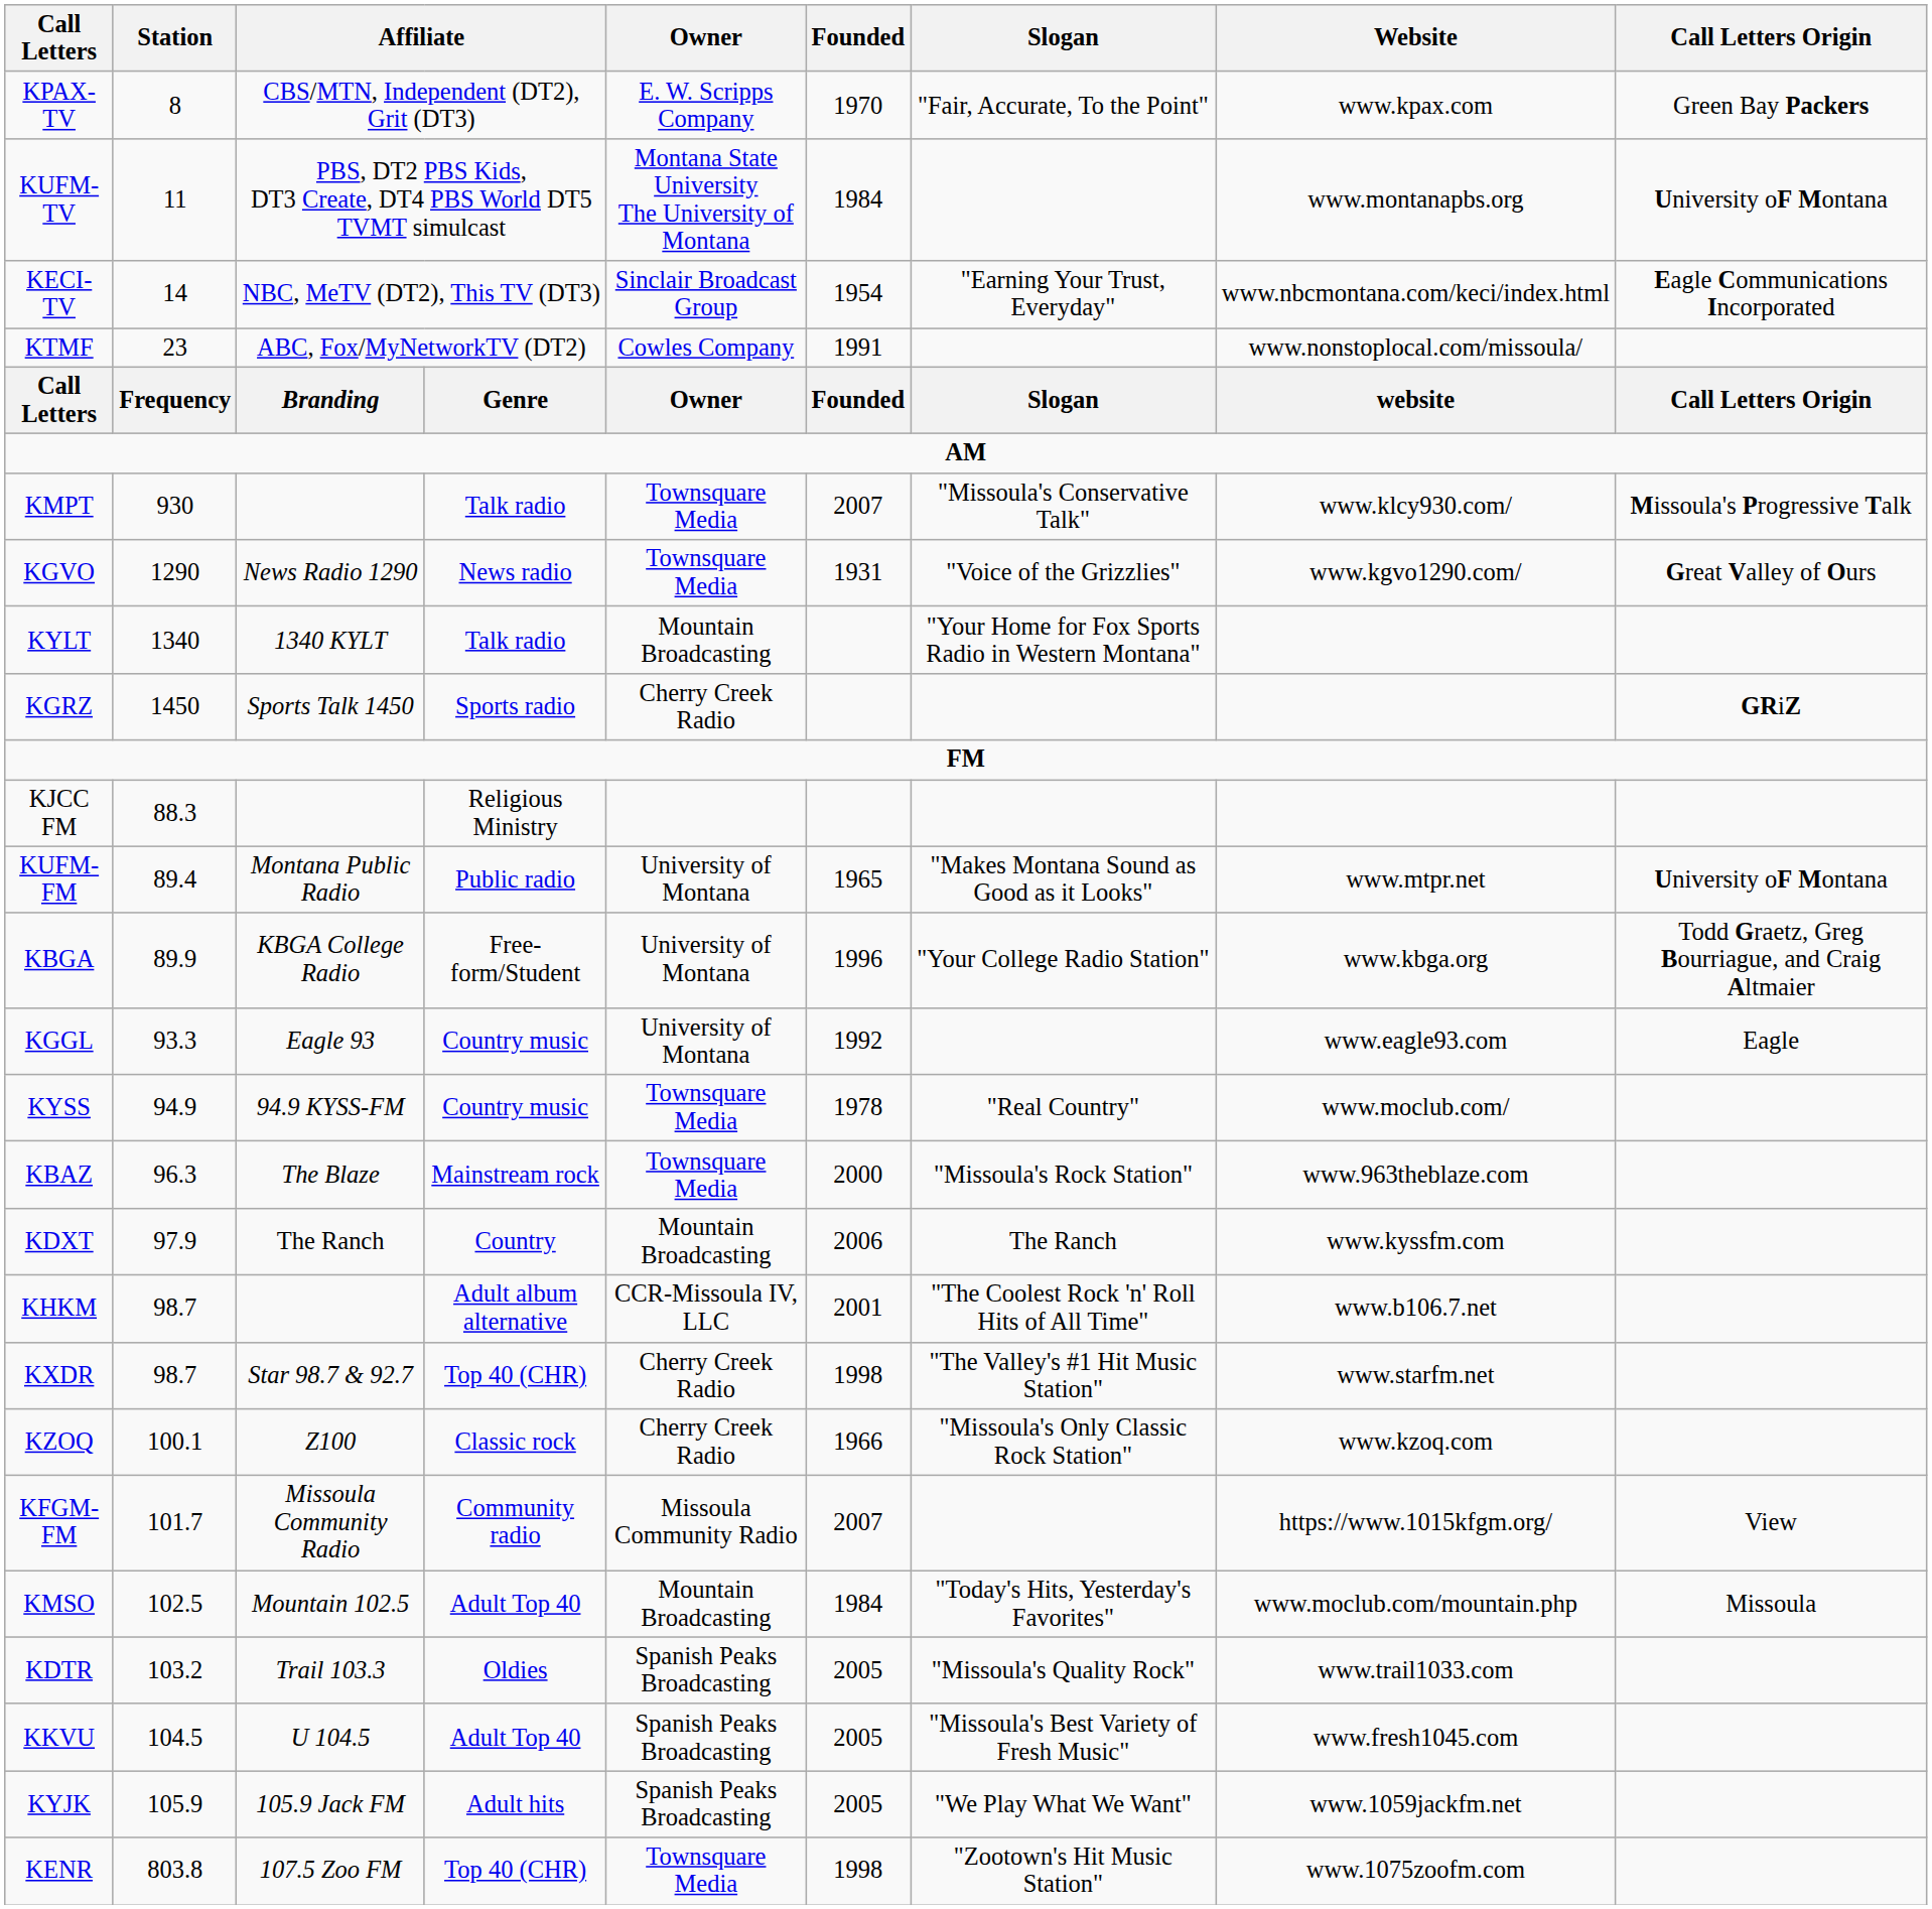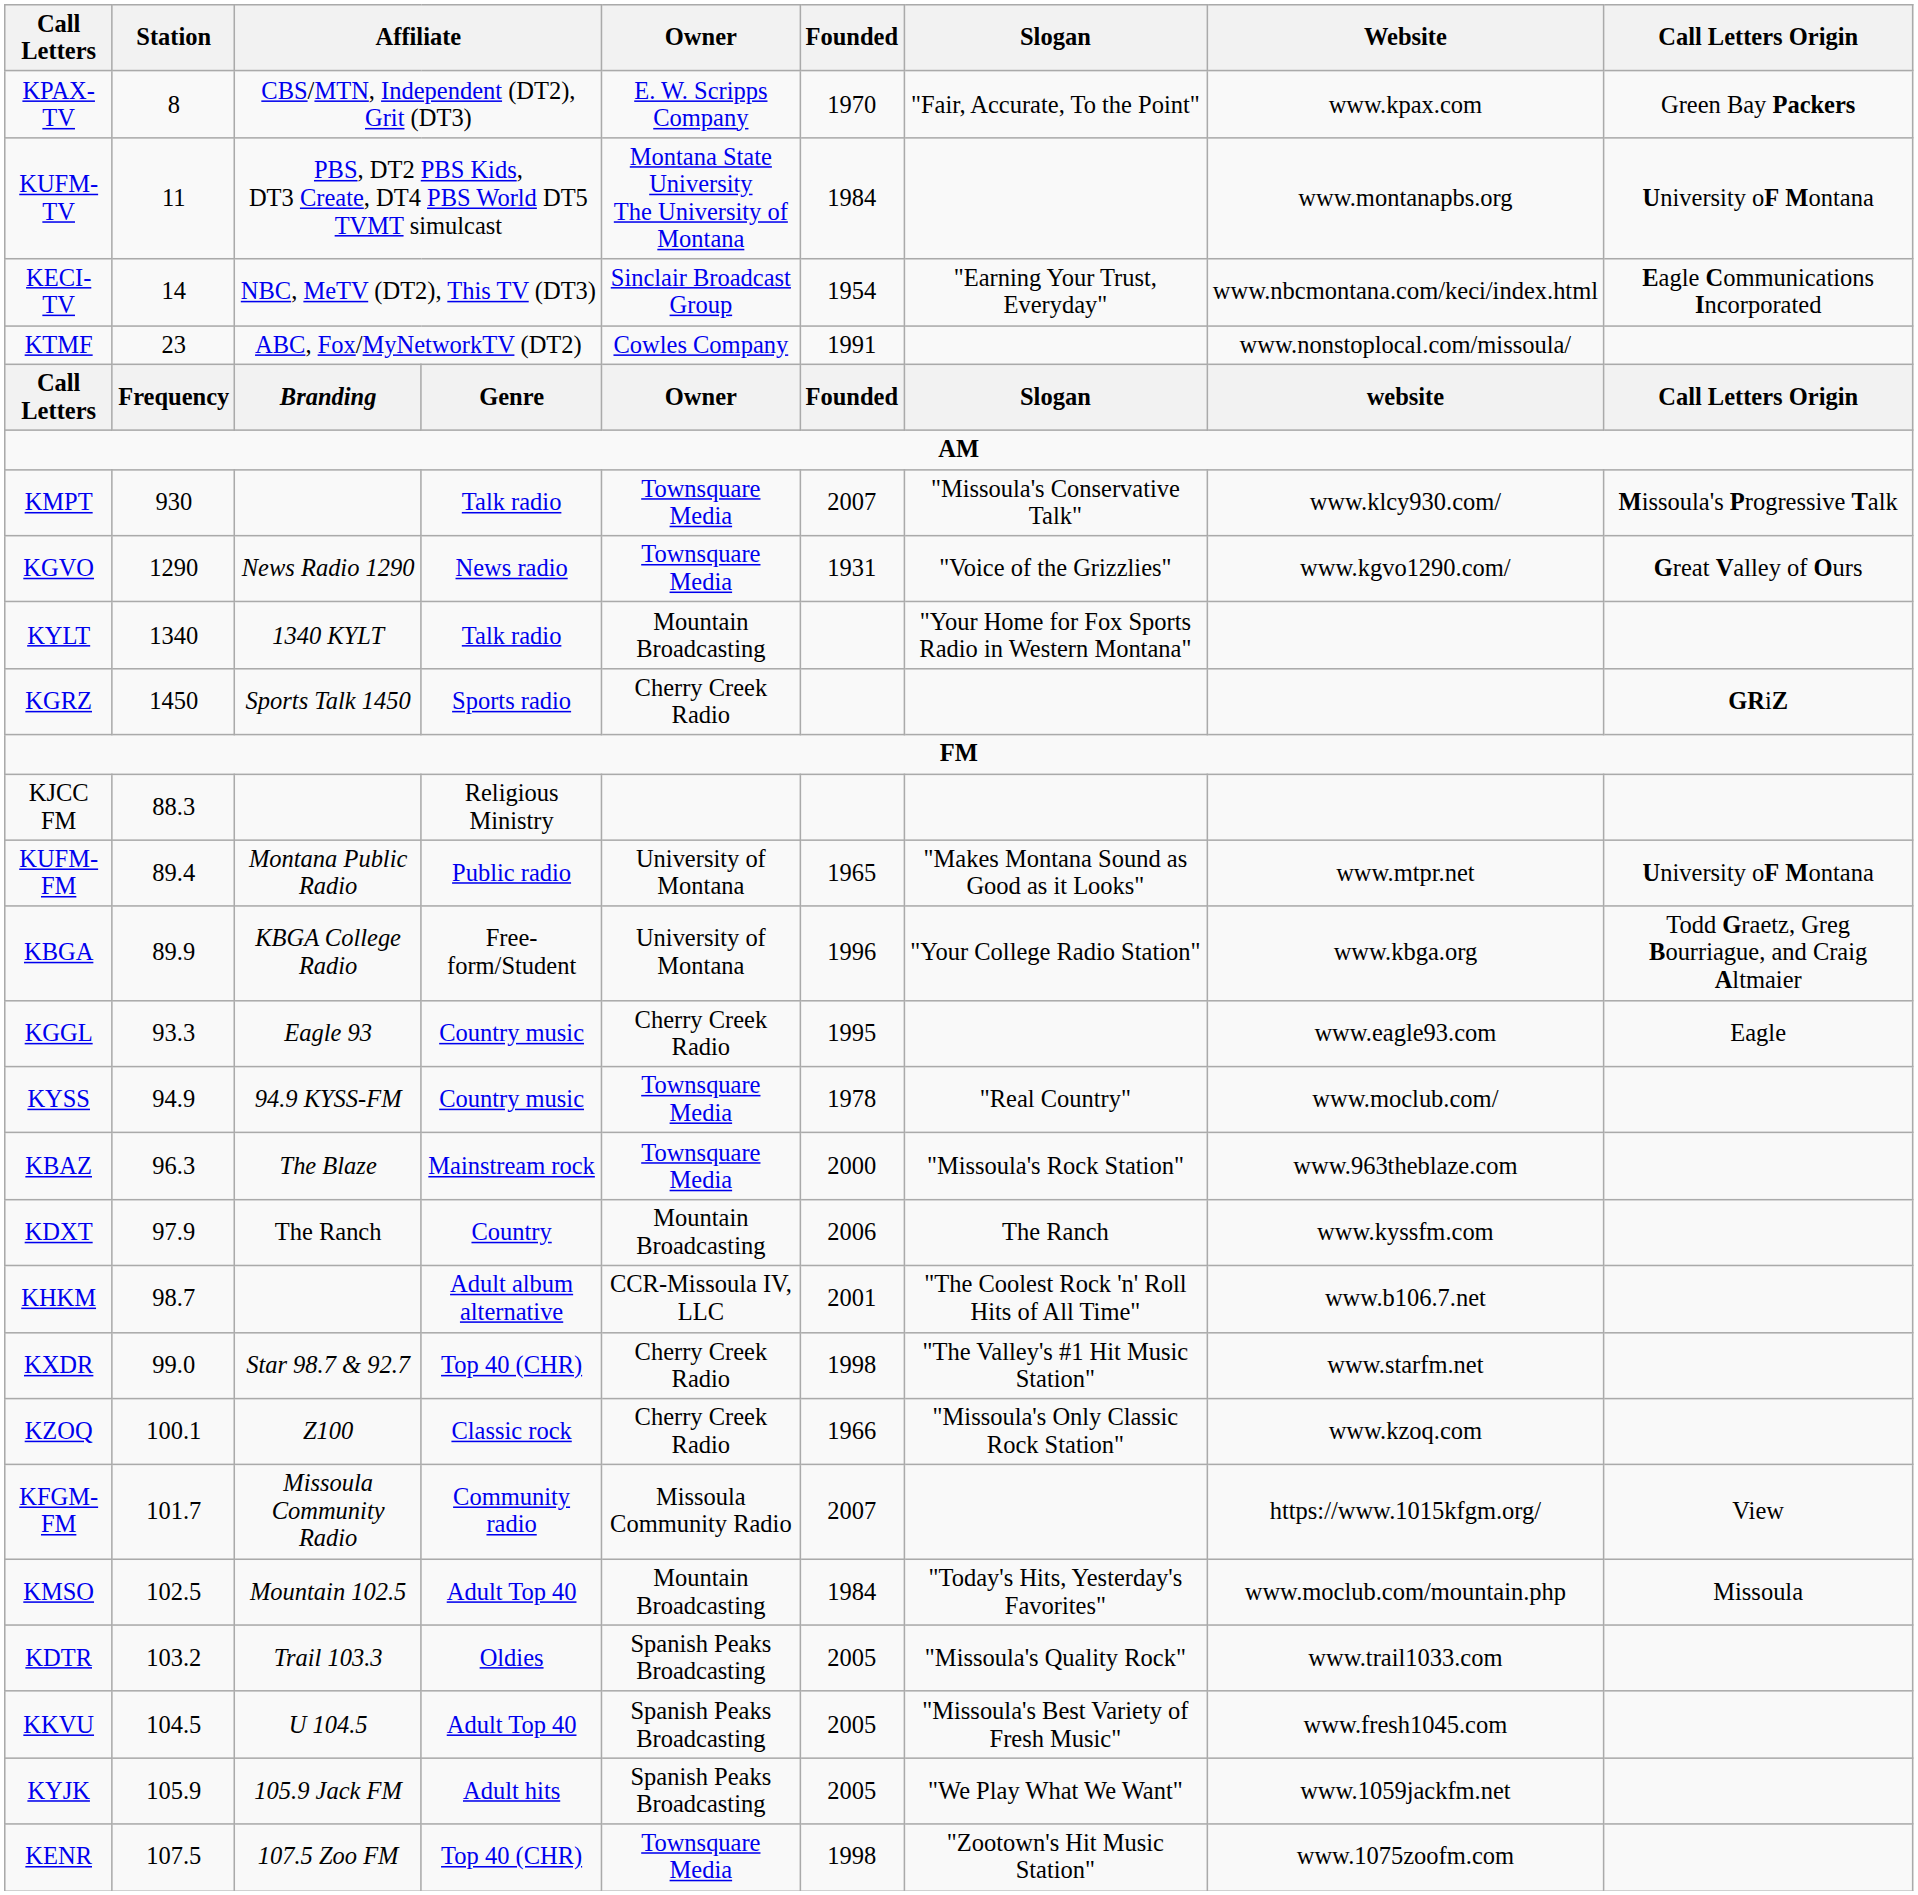 <table class="wikitable">
 <tr>
 <th>Call Letters</th>
 <th>Station</th>
 <th colspan=2>Affiliate</th>
 <th>Owner</th>
 <th>Founded</th>
 <th>Slogan</th>
 <th>Website</th>
 <th>Call Letters Origin</th>
 </tr>
 <tr align="center">
 <td><a href='#'>KPAX-TV</a></td>
 <td>8</td>
 <td colspan=2><a href='#'>CBS</a>/<a href='#'>MTN</a>, <a href='#'>Independent</a> (DT2), <a href='#'>Grit</a> (DT3)</td>
 <td><a href='#'>E. W. Scripps Company</a></td>
 <td>1970</td>
 <td>"Fair, Accurate, To the Point"</td>
 <td>www.kpax.com</td>
 <td>Green Bay <strong>Packers</strong></td>
 </tr>
 <tr align="center">
 <td><a href='#'>KUFM-TV</a></td>
 <td>11</td>
 <td colspan=2><a href='#'>PBS</a>, DT2 <a href='#'>PBS Kids</a>, <br> DT3 <a href='#'>Create</a>, DT4 <a href='#'>PBS World</a> DT5 <a href='#'>TVMT</a> simulcast</td>
 <td><a href='#'>Montana State University</a><br><a href='#'>The University of Montana</a></td>
 <td>1984</td>
 <td></td>
 <td>www.montanapbs.org</td>
 <td><strong>U</strong>niversity o<strong>F</strong> <strong>M</strong>ontana</td>
 </tr>
 <tr align="center">
 <td><a href='#'>KECI-TV</a></td>
 <td>14</td>
 <td colspan=2><a href='#'>NBC</a>, <a href='#'>MeTV</a> (DT2), <a href='#'>This TV</a> (DT3)</td>
 <td><a href='#'>Sinclair Broadcast Group</a></td>
 <td>1954</td>
 <td>"Earning Your Trust, Everyday"</td>
 <td>www.nbcmontana.com/keci/index.html</td>
 <td><strong>E</strong>agle <strong>C</strong>ommunications <strong>I</strong>ncorporated</td>
 </tr>
 <tr align="center">
 <td><a href='#'>KTMF</a></td>
 <td>23</td>
 <td colspan=2><a href='#'>ABC</a>, <a href='#'>Fox</a>/<a href='#'>MyNetworkTV</a> (DT2)</td>
 <td><a href='#'>Cowles Company</a></td>
 <td>1991</td>
 <td></td>
 <td>www.nonstoplocal.com/missoula/</td>
 <td></td>
 </tr>
 <tr>
 <th>Call Letters</th>
 <th>Frequency</th>
 <th><em>Branding</em></th>
 <th>Genre</th>
 <th>Owner</th>
 <th>Founded</th>
 <th>Slogan</th>
 <th>website</th>
 <th>Call Letters Origin</th>
 </tr>
 <tr align="center">
 <td colspan=12><strong>AM</strong></td>
 </tr>
 <tr align="center">
 <td><a href='#'>KMPT</a></td>
 <td>930</td>
 <td></td>
 <td><a href='#'>Talk radio</a></td>
 <td><a href='#'>Townsquare Media</a></td>
 <td>2007</td>
 <td>"Missoula's Conservative Talk"</td>
 <td>www.klcy930.com/</td>
 <td><strong>M</strong>issoula's <strong>P</strong>rogressive <strong>T</strong>alk</td>
 </tr>
 <tr align="center">
 <td><a href='#'>KGVO</a></td>
 <td>1290</td>
 <td><em>News Radio 1290</em></td>
 <td><a href='#'>News radio</a></td>
 <td><a href='#'>Townsquare Media</a></td>
 <td>1931</td>
 <td>"Voice of the Grizzlies"</td>
 <td>www.kgvo1290.com/</td>
 <td><strong>G</strong>reat <strong>V</strong>alley of <strong>O</strong>urs</td>
 </tr>
 <tr align="center">
 <td><a href='#'>KYLT</a></td>
 <td>1340</td>
 <td><em>1340 KYLT</em></td>
 <td><a href='#'>Talk radio</a></td>
 <td>Mountain Broadcasting</td>
 <td></td>
 <td>"Your Home for Fox Sports Radio in Western Montana"</td>
 <td></td>
 <td></td>
 </tr>
 <tr align="center">
 <td><a href='#'>KGRZ</a></td>
 <td>1450</td>
 <td><em>Sports Talk 1450</em></td>
 <td><a href='#'>Sports radio</a></td>
 <td>Cherry Creek Radio</td>
 <td></td>
 <td></td>
 <td></td>
 <td><strong>GR</strong>i<strong>Z</strong></td>
 </tr>
 <tr align="center">
 <td colspan=12><strong>FM</strong></td>
 </tr>
 <tr align="center">
 <td>KJCC FM</td>
 <td>88.3</td>
 <td></td>
 <td>Religious Ministry</td>
 <td></td>
 <td></td>
 <td></td>
 <td></td>
 <td></td>
 </tr>
 <tr align="center">
 <td><a href='#'>KUFM-FM</a></td>
 <td>89.4</td>
 <td><em>Montana Public Radio</em></td>
 <td><a href='#'>Public radio</a></td>
 <td>University of Montana</td>
 <td>1965</td>
 <td>"Makes Montana Sound as Good as it Looks"</td>
 <td>www.mtpr.net</td>
 <td><strong>U</strong>niversity o<strong>F</strong> <strong>M</strong>ontana</td>
 </tr>
 <tr align="center">
 <td><a href='#'>KBGA</a></td>
 <td>89.9</td>
 <td><em>KBGA College Radio</em></td>
 <td>Free-form/Student</td>
 <td>University of Montana</td>
 <td>1996</td>
 <td>"Your College Radio Station"</td>
 <td>www.kbga.org</td>
 <td>Todd <strong>G</strong>raetz, Greg <strong>B</strong>ourriague, and Craig <strong>A</strong>ltmaier</td>
 </tr>
 <tr align="center">
 <td><a href='#'>KGGL</a></td>
 <td>93.3</td>
 <td><em>Eagle 93</em></td>
 <td><a href='#'>Country music</a></td>
-<td>University of Montana</td>
-<td>1992</td>
+<td>Cherry Creek Radio</td>
+<td>1995</td>
 <td></td>
 <td>www.eagle93.com</td>
 <td>Eagle</td>
 </tr>
 <tr align="center">
 <td><a href='#'>KYSS</a></td>
 <td>94.9</td>
 <td><em>94.9 KYSS-FM</em></td>
 <td><a href='#'>Country music</a></td>
 <td><a href='#'>Townsquare Media</a></td>
 <td>1978</td>
 <td>"Real Country"</td>
 <td>www.moclub.com/</td>
 <td></td>
 </tr>
 <tr align="center">
 <td><a href='#'>KBAZ</a></td>
 <td>96.3</td>
 <td><em>The Blaze</em></td>
 <td><a href='#'>Mainstream rock</a></td>
 <td><a href='#'>Townsquare Media</a></td>
 <td>2000</td>
 <td>"Missoula's Rock Station"</td>
 <td>www.963theblaze.com</td>
 <td></td>
 </tr>
 <tr align="center">
 <td><a href='#'>KDXT</a></td>
 <td>97.9</td>
 <td>The Ranch</td>
 <td><a href='#'>Country</a></td>
 <td>Mountain Broadcasting</td>
 <td>2006</td>
 <td>The Ranch</td>
 <td>www.kyssfm.com</td>
 <td></td>
 </tr>
 <tr align="center">
 <td><a href='#'>KHKM</a></td>
 <td>98.7</td>
 <td></td>
 <td><a href='#'>Adult album alternative</a></td>
 <td>CCR-Missoula IV, LLC</td>
 <td>2001</td>
 <td>"The Coolest Rock 'n' Roll Hits of All Time"</td>
 <td>www.b106.7.net</td>
 <td></td>
 </tr>
 <tr align="center">
 <td><a href='#'>KXDR</a></td>
-<td>98.7</td>
+<td>99.0</td>
 <td><em>Star 98.7 & 92.7</em></td>
 <td><a href='#'>Top 40 (CHR)</a></td>
 <td>Cherry Creek Radio</td>
 <td>1998</td>
 <td>"The Valley's #1 Hit Music Station"</td>
 <td>www.starfm.net</td>
 <td></td>
 </tr>
 <tr align="center">
 <td><a href='#'>KZOQ</a></td>
 <td>100.1</td>
 <td><em>Z100</em></td>
 <td><a href='#'>Classic rock</a></td>
 <td>Cherry Creek Radio</td>
 <td>1966</td>
 <td>"Missoula's Only Classic Rock Station"</td>
 <td>www.kzoq.com</td>
 <td></td>
 </tr>
 <tr align="center">
 <td><a href='#'>KFGM-FM</a></td>
 <td>101.7</td>
 <td><em>Missoula Community Radio</em></td>
 <td><a href='#'>Community radio</a></td>
 <td>Missoula Community Radio</td>
 <td>2007</td>
 <td></td>
 <td>https://www.1015kfgm.org/</td>
 <td>View</td>
 </tr>
 <tr align="center">
 <td><a href='#'>KMSO</a></td>
 <td>102.5</td>
 <td><em>Mountain 102.5</em></td>
 <td><a href='#'>Adult Top 40</a></td>
 <td>Mountain Broadcasting</td>
 <td>1984</td>
 <td>"Today's Hits, Yesterday's Favorites"</td>
 <td>www.moclub.com/mountain.php</td>
 <td>Missoula</td>
 </tr>
 <tr align="center">
 <td><a href='#'>KDTR</a></td>
 <td>103.2</td>
 <td><em>Trail 103.3</em></td>
 <td><a href='#'>Oldies</a></td>
 <td>Spanish Peaks Broadcasting</td>
 <td>2005</td>
 <td>"Missoula's Quality Rock"</td>
 <td>www.trail1033.com</td>
 <td></td>
 </tr>
 <tr align="center">
 <td><a href='#'>KKVU</a></td>
 <td>104.5</td>
 <td><em>U 104.5</em></td>
 <td><a href='#'>Adult Top 40</a></td>
 <td>Spanish Peaks Broadcasting</td>
 <td>2005</td>
 <td>"Missoula's Best Variety of Fresh Music"</td>
 <td>www.fresh1045.com</td>
 <td></td>
 </tr>
 <tr align="center">
 <td><a href='#'>KYJK</a></td>
 <td>105.9</td>
 <td><em>105.9 Jack FM</em></td>
 <td><a href='#'>Adult hits</a></td>
 <td>Spanish Peaks Broadcasting</td>
 <td>2005</td>
 <td>"We Play What We Want"</td>
 <td>www.1059jackfm.net</td>
 <td></td>
 </tr>
 <tr align="center">
 <td><a href='#'>KENR</a></td>
-<td>803.8</td>
+<td>107.5</td>
 <td><em>107.5 Zoo FM</em></td>
 <td><a href='#'>Top 40 (CHR)</a></td>
 <td><a href='#'>Townsquare Media</a></td>
 <td>1998</td>
 <td>"Zootown's Hit Music Station"</td>
 <td>www.1075zoofm.com</td>
 <td></td>
 </tr>
 </table>
